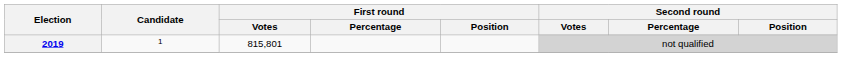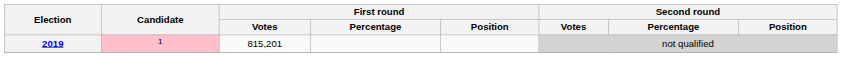 <table class=wikitable width=70%>
 <tr>
 <th rowspan=2>Election</th>
 <th rowspan=2>Candidate</th>
 <th colspan=3>First round</th>
 <th colspan=3>Second round</th>
 </tr>
 <tr>
 <th>Votes</th>
 <th>Percentage</th>
 <th>Position</th>
 <th>Votes</th>
 <th>Percentage</th>
 <th>Position</th>
 </tr>
 <tr align=center>
 <th><a href='#'>2019</a></th>
-<td><sup>1</sup></td>
-<td>815,801</td>
+<td style="background: pink;"><sup>1</sup></td>
+<td>815,201</td>
 <td></td>
 <td></td>
 <td bgcolor=lightgrey colspan=3>not qualified</td>
 </tr>
 <tr>
 </tr>
 </table>
